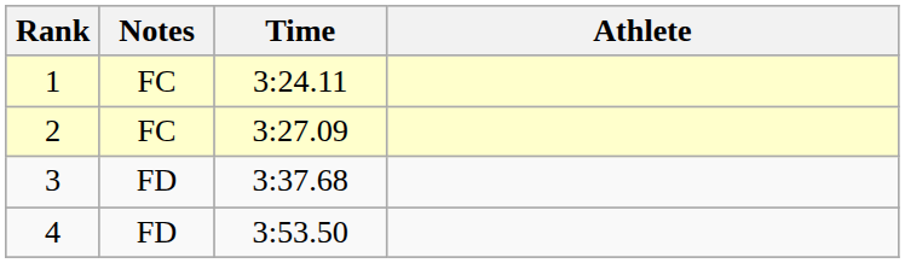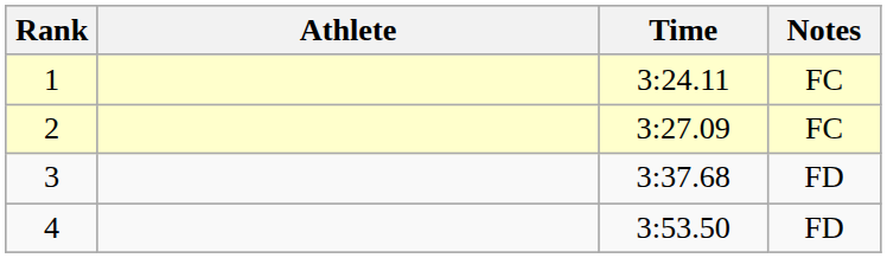 <table class=wikitable style="text-align:center">
 <tr>
 <th width=40>Rank</th>
+<th width=250>Athlete</th>
+<th width=80>Time</th>
 <th width=50>Notes</th>
-<th width=80>Time</th>
-<th width=250>Athlete</th>
 </tr>
 <tr bgcolor="ffffcc">
 <td>1</td>
+<td align=left></td>
+<td>3:24.11</td>
 <td>FC</td>
-<td>3:24.11</td>
-<td align=left></td>
 </tr>
 <tr bgcolor="ffffcc">
 <td>2</td>
+<td align=left></td>
+<td>3:27.09</td>
 <td>FC</td>
-<td>3:27.09</td>
-<td align=left></td>
 </tr>
 <tr>
 <td>3</td>
+<td align=left></td>
+<td>3:37.68</td>
 <td>FD</td>
-<td>3:37.68</td>
-<td align=left></td>
 </tr>
 <tr>
 <td>4</td>
+<td align=left></td>
+<td>3:53.50</td>
 <td>FD</td>
-<td>3:53.50</td>
-<td align=left></td>
 </tr>
 </table>
